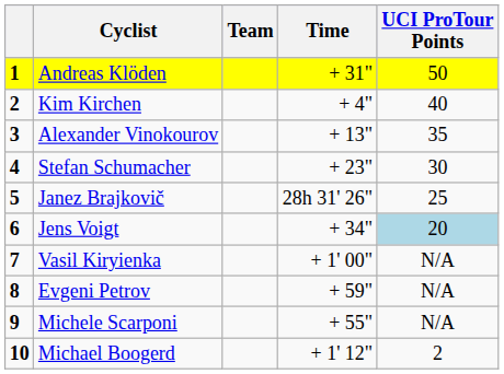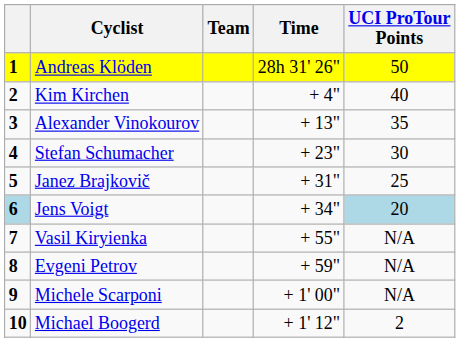 <table class="wikitable">
 <tr style="background:#ccccff;">
 <th></th>
 <th>Cyclist</th>
 <th>Team</th>
 <th>Time</th>
 <th><a href='#'>UCI ProTour</a><br>Points</th>
 </tr>
 <tr style="background:yellow">
 <td><strong>1</strong></td>
 <td> <a href='#'>Andreas Klöden</a></td>
 <td></td>
-<td align="right">+ 31"</td>
+<td align="right">28h 31' 26"</td>
 <td align="center">50</td>
 </tr>
 <tr>
 <td><strong>2</strong></td>
 <td> <a href='#'>Kim Kirchen</a></td>
 <td></td>
 <td align="right">+ 4"</td>
 <td align="center">40</td>
 </tr>
 <tr>
 <td><strong>3</strong></td>
 <td> <a href='#'>Alexander Vinokourov</a></td>
 <td></td>
 <td align="right">+ 13"</td>
 <td align="center">35</td>
 </tr>
 <tr>
 <td><strong>4</strong></td>
 <td> <a href='#'>Stefan Schumacher</a></td>
 <td></td>
 <td align="right">+ 23"</td>
 <td align="center">30</td>
 </tr>
 <tr>
 <td><strong>5</strong></td>
 <td> <a href='#'>Janez Brajkovič</a></td>
 <td></td>
-<td align="right">28h 31' 26"</td>
+<td align="right">+ 31"</td>
 <td align="center">25</td>
 </tr>
 <tr>
-<td><strong>6</strong></td>
+<td style="background: lightblue;"><strong>6</strong></td>
 <td> <a href='#'>Jens Voigt</a></td>
 <td></td>
 <td align="right">+ 34"</td>
 <td align="center" style="background: lightblue;">20</td>
 </tr>
 <tr>
 <td><strong>7</strong></td>
 <td> <a href='#'>Vasil Kiryienka</a></td>
 <td></td>
-<td align="right">+ 1' 00"</td>
+<td align="right">+ 55"</td>
 <td align="center">N/A</td>
 </tr>
 <tr>
 <td><strong>8</strong></td>
 <td> <a href='#'>Evgeni Petrov</a></td>
 <td></td>
 <td align="right">+ 59"</td>
 <td align="center">N/A</td>
 </tr>
 <tr>
 <td><strong>9</strong></td>
 <td> <a href='#'>Michele Scarponi</a></td>
 <td></td>
-<td align="right">+ 55"</td>
+<td align="right">+ 1' 00"</td>
 <td align="center">N/A</td>
 </tr>
 <tr>
 <td><strong>10</strong></td>
 <td> <a href='#'>Michael Boogerd</a></td>
 <td></td>
 <td align="right">+ 1' 12"</td>
 <td align="center">2</td>
 </tr>
 </table>
